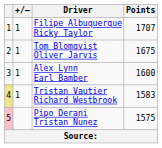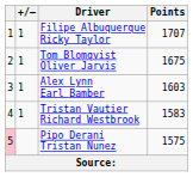 <table class="wikitable" style="font-size: 95%;">
 <tr>
 <th scope="col"></th>
 <th scope="col">+/–</th>
 <th scope="col">Driver</th>
 <th scope="col">Points</th>
 </tr>
 <tr>
 <td align=center>1</td>
 <td align="left"> 1</td>
 <td> <a href='#'>Filipe Albuquerque</a><br> <a href='#'>Ricky Taylor</a></td>
 <td align=right>1707</td>
 </tr>
 <tr>
 <td align=center>2</td>
 <td align="left"> 1</td>
 <td> <a href='#'>Tom Blomqvist</a><br> <a href='#'>Oliver Jarvis</a></td>
 <td align=right>1675</td>
 </tr>
 <tr>
 <td align=center>3</td>
 <td align="left"> 1</td>
 <td> <a href='#'>Alex Lynn</a><br> <a href='#'>Earl Bamber</a></td>
-<td align=right>1600</td>
+<td align=right>1603</td>
 </tr>
 <tr>
-<td align=center style="background: khaki;">4</td>
+<td align=center>4</td>
 <td align="left"> 1</td>
 <td> <a href='#'>Tristan Vautier</a><br> <a href='#'>Richard Westbrook</a></td>
 <td align=right>1583</td>
 </tr>
 <tr>
 <td align=center style="background: pink;">5</td>
 <td align="left"></td>
 <td> <a href='#'>Pipo Derani</a><br> <a href='#'>Tristan Nunez</a></td>
 <td align=right>1575</td>
 </tr>
 <tr>
 <th colspan=5>Source:</th>
 </tr>
 </table>
